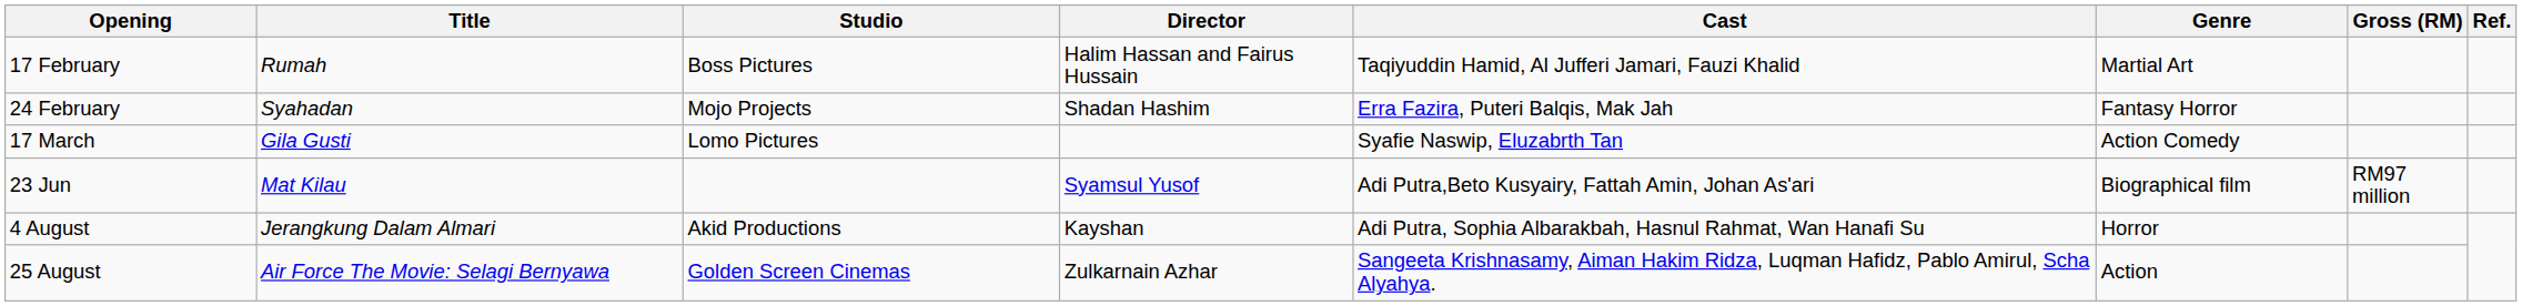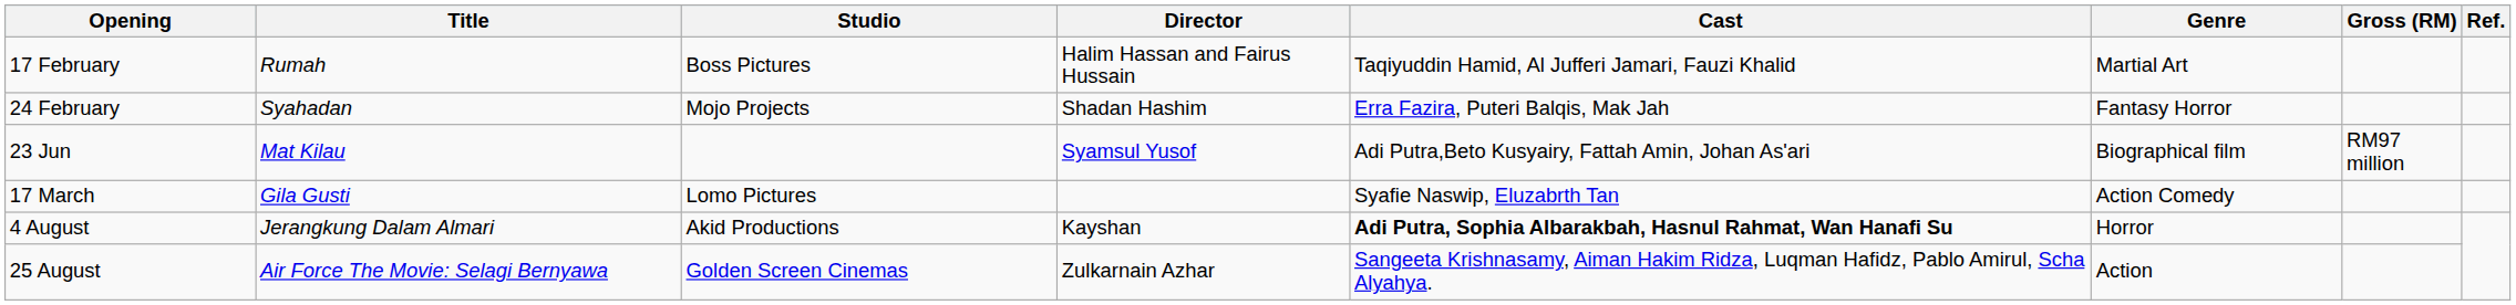 <table class="wikitable">
 <tr style="background:#b0e0e6; text-align:center;">
 <th style="width:10%;">Opening</th>
 <th style="width:17%;">Title</th>
 <th style="width:15%;">Studio</th>
 <th>Director</th>
 <th>Cast</th>
 <th style="width:10%;">Genre</th>
 <th>Gross (RM)</th>
 <th>Ref.</th>
 </tr>
 <tr>
 <td>17 February</td>
 <td><em>Rumah</em></td>
 <td>Boss Pictures</td>
 <td>Halim Hassan and Fairus Hussain</td>
 <td>Taqiyuddin Hamid, Al Jufferi Jamari, Fauzi Khalid</td>
 <td>Martial Art</td>
 <td></td>
 <td></td>
 </tr>
 <tr>
 <td>24 February</td>
 <td><em>Syahadan</em></td>
 <td>Mojo Projects</td>
 <td>Shadan Hashim</td>
 <td><a href='#'>Erra Fazira</a>, Puteri Balqis, Mak Jah</td>
 <td>Fantasy Horror</td>
 <td></td>
 <td></td>
 </tr>
 <tr>
+<td>23 Jun</td>
+<td><em><a href='#'>Mat Kilau</a></em></td>
+<td></td>
+<td><a href='#'>Syamsul Yusof</a></td>
+<td>Adi Putra,Beto Kusyairy, Fattah Amin, Johan As'ari</td>
+<td>Biographical film</td>
+<td>RM97 million</td>
+<td></td>
+</tr>
+<tr>
 <td>17 March</td>
 <td><em><a href='#'>Gila Gusti</a> </em></td>
 <td>Lomo Pictures</td>
 <td></td>
 <td>Syafie Naswip, <a href='#'>Eluzabrth Tan</a></td>
 <td>Action Comedy</td>
 <td></td>
 <td></td>
 </tr>
 <tr>
-<td>23 Jun</td>
-<td><em><a href='#'>Mat Kilau</a></em></td>
-<td></td>
-<td><a href='#'>Syamsul Yusof</a></td>
-<td>Adi Putra,Beto Kusyairy, Fattah Amin, Johan As'ari</td>
-<td>Biographical film</td>
-<td>RM97 million</td>
-<td></td>
-</tr>
-<tr>
 <td>4 August</td>
 <td><em>Jerangkung Dalam Almari</em></td>
 <td>Akid Productions</td>
 <td>Kayshan</td>
-<td>Adi Putra, Sophia Albarakbah, Hasnul Rahmat, Wan Hanafi Su</td>
+<td><strong>Adi Putra, Sophia Albarakbah, Hasnul Rahmat, Wan Hanafi Su</strong></td>
 <td>Horror</td>
 <td></td>
 </tr>
 <tr>
 <td>25 August</td>
 <td><em><a href='#'>Air Force The Movie: Selagi Bernyawa</a></em></td>
 <td><a href='#'>Golden Screen Cinemas</a></td>
 <td>Zulkarnain Azhar</td>
 <td><a href='#'>Sangeeta Krishnasamy</a>, <a href='#'>Aiman Hakim Ridza</a>, Luqman Hafidz, Pablo Amirul, <a href='#'>Scha Alyahya</a>.</td>
 <td>Action</td>
 <td></td>
 </tr>
 </table>
